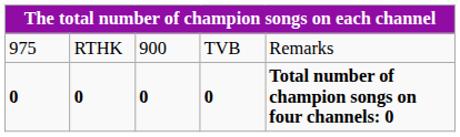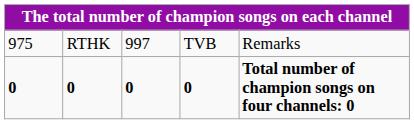 <table class="wikitable">
 <tr>
 <th colspan="5" style="background:#910CA5; color:white"><strong>The total number of champion songs on each channel</strong></th>
 </tr>
 <tr>
 <td style="width:50px;">975</td>
 <td style="width:50px;">RTHK</td>
-<td style="width:50px;">900</td>
+<td style="width:50px;">997</td>
 <td style="width:50px;">TVB</td>
 <td style="width:160px;">Remarks</td>
 </tr>
 <tr>
 <td><strong>0</strong></td>
 <td><strong>0</strong></td>
 <td><strong>0</strong></td>
 <td><strong>0</strong></td>
 <td><strong>Total number of champion songs on four channels: 0</strong></td>
 </tr>
 </table>
